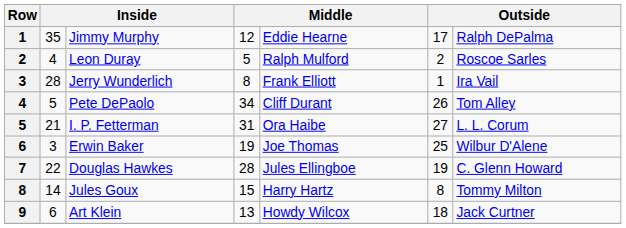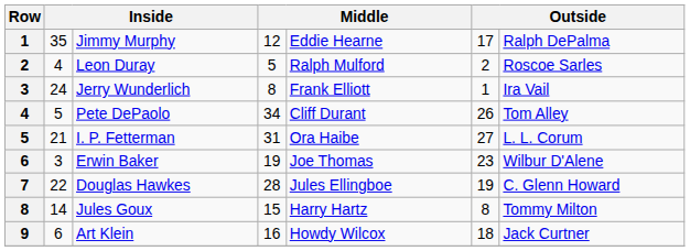 <table class="wikitable" style="font-size: 90%;">
 <tr>
 <th>Row</th>
 <th colspan=2 width="195">Inside</th>
 <th colspan=2 width="195">Middle</th>
 <th colspan=2 width="195">Outside</th>
 </tr>
 <tr>
 <th>1</th>
 <td align="center" width="20">35</td>
 <td>  <a href='#'>Jimmy Murphy</a></td>
 <td align="center" width="20">12</td>
 <td> <a href='#'>Eddie Hearne</a></td>
 <td align="center" width="20">17</td>
 <td> <a href='#'>Ralph DePalma</a> </td>
 </tr>
 <tr>
 <th>2</th>
 <td align="center" width="20">4</td>
 <td> <a href='#'>Leon Duray</a> </td>
 <td align="center" width="20">5</td>
 <td> <a href='#'>Ralph Mulford</a></td>
 <td align="center" width="20">2</td>
 <td> <a href='#'>Roscoe Sarles</a></td>
 </tr>
 <tr>
 <th>3</th>
-<td align="center" width="20">28</td>
+<td align="center" width="20">24</td>
 <td> <a href='#'>Jerry Wunderlich</a> </td>
 <td align="center" width="20">8</td>
 <td> <a href='#'>Frank Elliott</a> </td>
 <td align="center" width="20">1</td>
 <td> <a href='#'>Ira Vail</a></td>
 </tr>
 <tr>
 <th>4</th>
 <td align="center" width="20">5</td>
 <td> <a href='#'>Pete DePaolo</a> </td>
 <td align="center" width="20">34</td>
 <td> <a href='#'>Cliff Durant</a></td>
 <td align="center" width="20">26</td>
 <td> <a href='#'>Tom Alley</a></td>
 </tr>
 <tr>
 <th>5</th>
 <td align="center" width="20">21</td>
 <td> <a href='#'>I. P. Fetterman</a> </td>
 <td align="center" width="20">31</td>
 <td> <a href='#'>Ora Haibe</a></td>
 <td align="center" width="20">27</td>
 <td> <a href='#'>L. L. Corum</a> </td>
 </tr>
 <tr>
 <th>6</th>
 <td align="center" width="20">3</td>
 <td> <a href='#'>Erwin Baker</a> </td>
 <td align="center" width="20">19</td>
 <td> <a href='#'>Joe Thomas</a></td>
-<td align="center" width="20">25</td>
+<td align="center" width="20">23</td>
 <td> <a href='#'>Wilbur D'Alene</a></td>
 </tr>
 <tr>
 <th>7</th>
 <td align="center" width="20">22</td>
 <td> <a href='#'>Douglas Hawkes</a> </td>
 <td align="center" width="20">28</td>
 <td> <a href='#'>Jules Ellingboe</a></td>
 <td align="center" width="20">19</td>
 <td> <a href='#'>C. Glenn Howard</a> </td>
 </tr>
 <tr>
 <th>8</th>
 <td align="center" width="20">14</td>
 <td> <a href='#'>Jules Goux</a> </td>
 <td align="center" width="20">15</td>
 <td>  <a href='#'>Harry Hartz</a> </td>
 <td align="center" width="20">8</td>
 <td> <a href='#'>Tommy Milton</a> </td>
 </tr>
 <tr>
 <th>9</th>
 <td align="center" width="20">6</td>
 <td> <a href='#'>Art Klein</a></td>
-<td align="center" width="20">13</td>
+<td align="center" width="20">16</td>
 <td> <a href='#'>Howdy Wilcox</a> </td>
 <td align="center" width="20">18</td>
 <td> <a href='#'>Jack Curtner</a> </td>
 </tr>
 <tr>
 </tr>
 </table>
